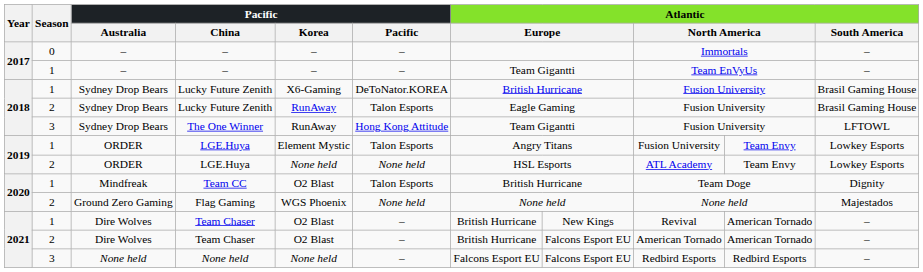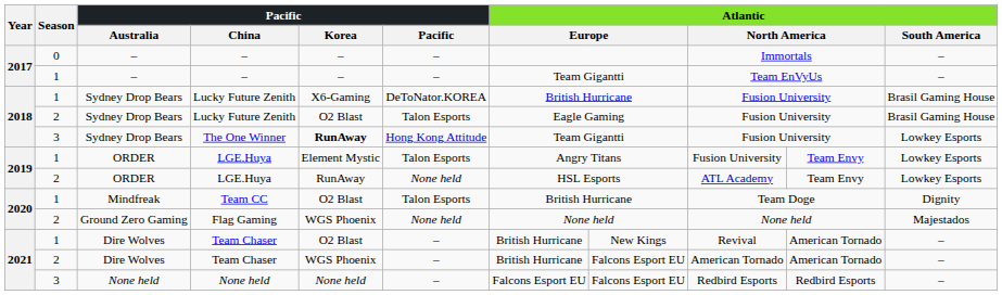 <table class="wikitable" style="text-align:center; font-size:95%">
 <tr>
 <th rowspan="2">Year</th>
 <th rowspan="2">Season</th>
 <th colspan="4" style="background:#1d2226; color:#ffffff">Pacific</th>
 <th colspan="5" style="background:#84e22a;">Atlantic</th>
 </tr>
 <tr>
 <th>Australia</th>
 <th>China</th>
 <th>Korea</th>
 <th>Pacific</th>
 <th colspan="2">Europe</th>
 <th colspan="2">North America</th>
 <th>South America</th>
 </tr>
 <tr>
 <th rowspan="2">2017</th>
 <td>0</td>
 <td>–</td>
 <td>–</td>
 <td>–</td>
 <td>–</td>
 <td colspan="2"></td>
 <td colspan="2"><a href='#'>Immortals</a></td>
 <td>–</td>
 </tr>
 <tr>
 <td>1</td>
 <td>–</td>
 <td>–</td>
 <td>–</td>
 <td>–</td>
 <td colspan="2">Team Gigantti</td>
 <td colspan="2"><a href='#'>Team EnVyUs</a></td>
 <td>–</td>
 </tr>
 <tr>
 <th rowspan="3">2018</th>
 <td>1</td>
 <td>Sydney Drop Bears</td>
 <td>Lucky Future Zenith</td>
 <td>X6-Gaming</td>
 <td>DeToNator.KOREA</td>
 <td colspan="2"><a href='#'>British Hurricane</a></td>
 <td colspan="2"><a href='#'>Fusion University</a></td>
 <td>Brasil Gaming House</td>
 </tr>
 <tr>
 <td>2</td>
 <td>Sydney Drop Bears</td>
 <td>Lucky Future Zenith</td>
-<td><a href='#'>RunAway</a></td>
+<td>O2 Blast</td>
 <td>Talon Esports</td>
 <td colspan="2">Eagle Gaming</td>
 <td colspan="2">Fusion University</td>
 <td>Brasil Gaming House</td>
 </tr>
 <tr>
 <td>3</td>
 <td>Sydney Drop Bears</td>
 <td><a href='#'>The One Winner</a></td>
-<td>RunAway</td>
+<td><strong>RunAway</strong></td>
 <td><a href='#'>Hong Kong Attitude</a></td>
 <td colspan="2">Team Gigantti</td>
 <td colspan="2">Fusion University</td>
-<td>LFTOWL</td>
+<td>Lowkey Esports</td>
 </tr>
 <tr>
 <th rowspan="2">2019</th>
 <td>1</td>
 <td>ORDER</td>
 <td><a href='#'>LGE.Huya</a></td>
 <td>Element Mystic</td>
 <td>Talon Esports</td>
 <td colspan="2">Angry Titans</td>
 <td>Fusion University</td>
 <td><a href='#'>Team Envy</a></td>
 <td>Lowkey Esports</td>
 </tr>
 <tr>
 <td>2</td>
 <td>ORDER</td>
 <td>LGE.Huya</td>
-<td><em>None held</em></td>
+<td>RunAway</td>
 <td><em>None held</em></td>
 <td colspan="2">HSL Esports</td>
 <td><a href='#'>ATL Academy</a></td>
 <td>Team Envy</td>
 <td>Lowkey Esports</td>
 </tr>
 <tr>
 <th rowspan="2">2020</th>
 <td>1</td>
 <td>Mindfreak</td>
 <td><a href='#'>Team CC</a></td>
 <td>O2 Blast</td>
 <td>Talon Esports</td>
 <td colspan="2">British Hurricane</td>
 <td colspan="2">Team Doge</td>
 <td>Dignity</td>
 </tr>
 <tr>
 <td>2</td>
 <td>Ground Zero Gaming</td>
 <td>Flag Gaming</td>
 <td>WGS Phoenix</td>
 <td><em>None held</em></td>
 <td colspan="2"><em>None held</em></td>
 <td colspan="2"><em>None held</em></td>
 <td>Majestados</td>
 </tr>
 <tr>
 <th rowspan="3">2021</th>
 <td>1</td>
 <td>Dire Wolves</td>
 <td><a href='#'>Team Chaser</a></td>
 <td>O2 Blast</td>
 <td>–</td>
 <td>British Hurricane</td>
 <td>New Kings</td>
 <td>Revival</td>
 <td>American Tornado</td>
 <td>–</td>
 </tr>
 <tr>
 <td>2</td>
 <td>Dire Wolves</td>
 <td>Team Chaser</td>
-<td>O2 Blast</td>
+<td>WGS Phoenix</td>
 <td>–</td>
 <td>British Hurricane</td>
 <td>Falcons Esport EU</td>
 <td>American Tornado</td>
 <td>American Tornado</td>
 <td>–</td>
 </tr>
 <tr>
 <td>3</td>
 <td><em>None held</em></td>
 <td><em>None held</em></td>
 <td><em>None held</em></td>
 <td>–</td>
 <td>Falcons Esport EU</td>
 <td>Falcons Esport EU</td>
 <td>Redbird Esports</td>
 <td>Redbird Esports</td>
 <td>–</td>
 </tr>
 </table>
